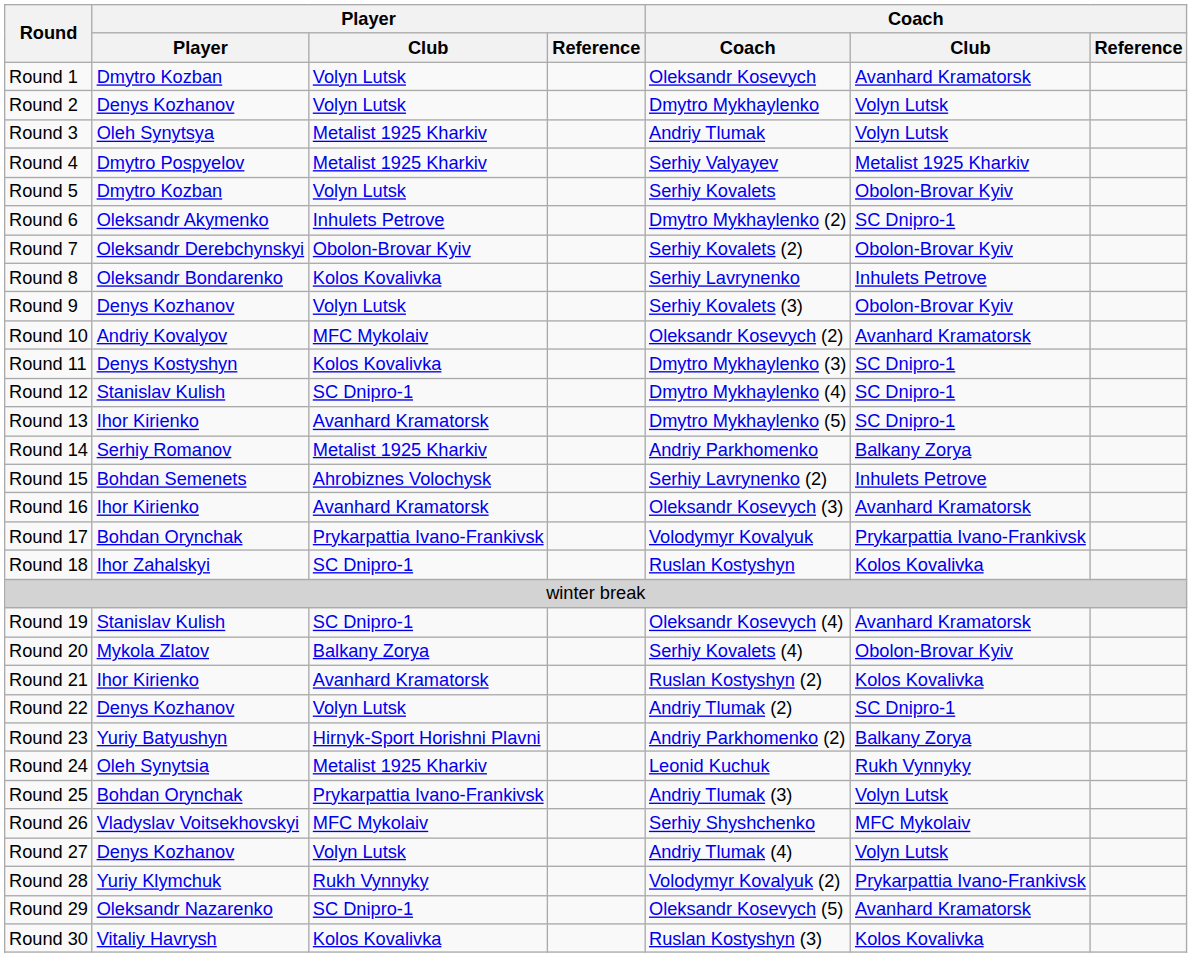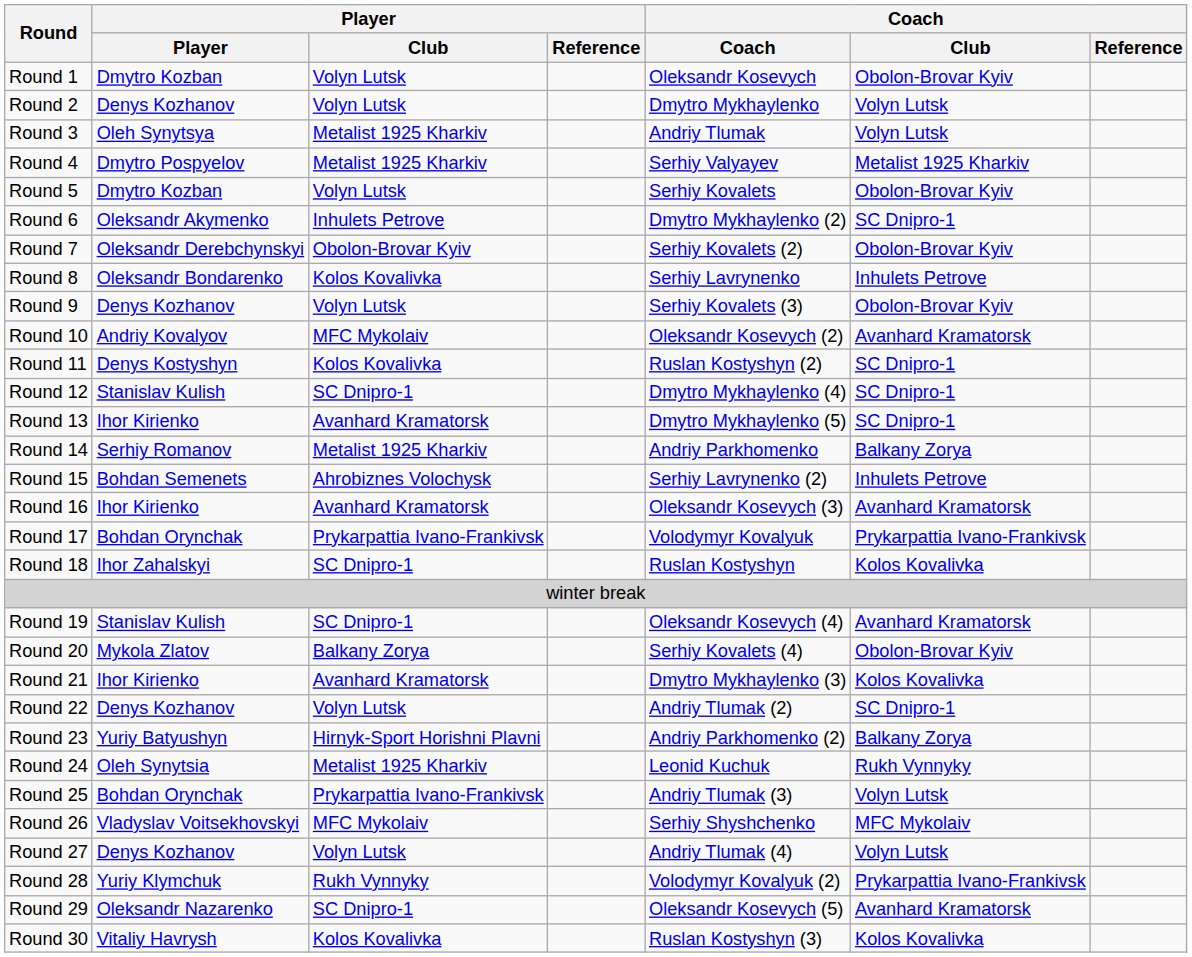 <table class="wikitable collapsible autocollapse" style="text-align:left; font-size:85%">
 <tr>
 <th rowspan="2">Round</th>
 <th colspan="3">Player</th>
 <th colspan="3">Coach</th>
 </tr>
 <tr>
 <th>Player</th>
 <th>Club</th>
 <th>Reference</th>
 <th>Coach</th>
 <th>Club</th>
 <th>Reference</th>
 </tr>
 <tr>
 <td>Round 1</td>
 <td> <a href='#'>Dmytro Kozban</a></td>
 <td><a href='#'>Volyn Lutsk</a></td>
 <td align=center></td>
 <td> <a href='#'>Oleksandr Kosevych</a></td>
-<td><a href='#'>Avanhard Kramatorsk</a></td>
+<td><a href='#'>Obolon-Brovar Kyiv</a></td>
 <td align=center></td>
 </tr>
 <tr>
 <td>Round 2</td>
 <td> <a href='#'>Denys Kozhanov</a></td>
 <td><a href='#'>Volyn Lutsk</a></td>
 <td align=center></td>
 <td> <a href='#'>Dmytro Mykhaylenko</a></td>
 <td><a href='#'>Volyn Lutsk</a></td>
 <td align=center></td>
 </tr>
 <tr>
 <td>Round 3</td>
 <td> <a href='#'>Oleh Synytsya</a></td>
 <td><a href='#'>Metalist 1925 Kharkiv</a></td>
 <td align=center></td>
 <td> <a href='#'>Andriy Tlumak</a></td>
 <td><a href='#'>Volyn Lutsk</a></td>
 <td align=center></td>
 </tr>
 <tr>
 <td>Round 4</td>
 <td> <a href='#'>Dmytro Pospyelov</a></td>
 <td><a href='#'>Metalist 1925 Kharkiv</a></td>
 <td align=center></td>
 <td> <a href='#'>Serhiy Valyayev</a></td>
 <td><a href='#'>Metalist 1925 Kharkiv</a></td>
 <td align=center></td>
 </tr>
 <tr>
 <td>Round 5</td>
 <td> <a href='#'>Dmytro Kozban</a></td>
 <td><a href='#'>Volyn Lutsk</a></td>
 <td align=center></td>
 <td> <a href='#'>Serhiy Kovalets</a></td>
 <td><a href='#'>Obolon-Brovar Kyiv</a></td>
 <td align=center></td>
 </tr>
 <tr>
 <td>Round 6</td>
 <td> <a href='#'>Oleksandr Akymenko</a></td>
 <td><a href='#'>Inhulets Petrove</a></td>
 <td align=center></td>
 <td> <a href='#'>Dmytro Mykhaylenko</a> (2)</td>
 <td><a href='#'>SC Dnipro-1</a></td>
 <td align=center></td>
 </tr>
 <tr>
 <td>Round 7</td>
 <td> <a href='#'>Oleksandr Derebchynskyi</a></td>
 <td><a href='#'>Obolon-Brovar Kyiv</a></td>
 <td align=center></td>
 <td> <a href='#'>Serhiy Kovalets</a> (2)</td>
 <td><a href='#'>Obolon-Brovar Kyiv</a></td>
 <td align=center></td>
 </tr>
 <tr>
 <td>Round 8</td>
 <td> <a href='#'>Oleksandr Bondarenko</a></td>
 <td><a href='#'>Kolos Kovalivka</a></td>
 <td align=center></td>
 <td> <a href='#'>Serhiy Lavrynenko</a></td>
 <td><a href='#'>Inhulets Petrove</a></td>
 <td align=center></td>
 </tr>
 <tr>
 <td>Round 9</td>
 <td> <a href='#'>Denys Kozhanov</a></td>
 <td><a href='#'>Volyn Lutsk</a></td>
 <td align=center></td>
 <td> <a href='#'>Serhiy Kovalets</a> (3)</td>
 <td><a href='#'>Obolon-Brovar Kyiv</a></td>
 <td align=center></td>
 </tr>
 <tr>
 <td>Round 10</td>
 <td> <a href='#'>Andriy Kovalyov</a></td>
 <td><a href='#'>MFC Mykolaiv</a></td>
 <td align=center></td>
 <td> <a href='#'>Oleksandr Kosevych</a> (2)</td>
 <td><a href='#'>Avanhard Kramatorsk</a></td>
 <td align=center></td>
 </tr>
 <tr>
 <td>Round 11</td>
 <td> <a href='#'>Denys Kostyshyn</a></td>
 <td><a href='#'>Kolos Kovalivka</a></td>
 <td align=center></td>
-<td> <a href='#'>Dmytro Mykhaylenko</a> (3)</td>
+<td> <a href='#'>Ruslan Kostyshyn</a> (2)</td>
 <td><a href='#'>SC Dnipro-1</a></td>
 <td align=center></td>
 </tr>
 <tr>
 <td>Round 12</td>
 <td> <a href='#'>Stanislav Kulish</a></td>
 <td><a href='#'>SC Dnipro-1</a></td>
 <td align=center></td>
 <td> <a href='#'>Dmytro Mykhaylenko</a> (4)</td>
 <td><a href='#'>SC Dnipro-1</a></td>
 <td align=center></td>
 </tr>
 <tr>
 <td>Round 13</td>
 <td> <a href='#'>Ihor Kirienko</a></td>
 <td><a href='#'>Avanhard Kramatorsk</a></td>
 <td align=center></td>
 <td> <a href='#'>Dmytro Mykhaylenko</a> (5)</td>
 <td><a href='#'>SC Dnipro-1</a></td>
 <td align=center></td>
 </tr>
 <tr>
 <td>Round 14</td>
 <td> <a href='#'>Serhiy Romanov</a></td>
 <td><a href='#'>Metalist 1925 Kharkiv</a></td>
 <td align=center></td>
 <td> <a href='#'>Andriy Parkhomenko</a></td>
 <td><a href='#'>Balkany Zorya</a></td>
 <td align=center></td>
 </tr>
 <tr>
 <td>Round 15</td>
 <td> <a href='#'>Bohdan Semenets</a></td>
 <td><a href='#'>Ahrobiznes Volochysk</a></td>
 <td align=center></td>
 <td> <a href='#'>Serhiy Lavrynenko</a> (2)</td>
 <td><a href='#'>Inhulets Petrove</a></td>
 <td align=center></td>
 </tr>
 <tr>
 <td>Round 16</td>
 <td> <a href='#'>Ihor Kirienko</a></td>
 <td><a href='#'>Avanhard Kramatorsk</a></td>
 <td align=center></td>
 <td> <a href='#'>Oleksandr Kosevych</a> (3)</td>
 <td><a href='#'>Avanhard Kramatorsk</a></td>
 <td align=center></td>
 </tr>
 <tr>
 <td>Round 17</td>
 <td> <a href='#'>Bohdan Orynchak</a></td>
 <td><a href='#'>Prykarpattia Ivano-Frankivsk</a></td>
 <td align=center></td>
 <td> <a href='#'>Volodymyr Kovalyuk</a></td>
 <td><a href='#'>Prykarpattia Ivano-Frankivsk</a></td>
 <td align=center></td>
 </tr>
 <tr>
 <td>Round 18</td>
 <td> <a href='#'>Ihor Zahalskyi</a></td>
 <td><a href='#'>SC Dnipro-1</a></td>
 <td align=center></td>
 <td> <a href='#'>Ruslan Kostyshyn</a></td>
 <td><a href='#'>Kolos Kovalivka</a></td>
 <td align=center></td>
 </tr>
 <tr>
 <td colspan=7 align=center bgcolor=lightgrey>winter break</td>
 </tr>
 <tr>
 <td>Round 19</td>
 <td> <a href='#'>Stanislav Kulish</a></td>
 <td><a href='#'>SC Dnipro-1</a></td>
 <td align=center></td>
 <td> <a href='#'>Oleksandr Kosevych</a> (4)</td>
 <td><a href='#'>Avanhard Kramatorsk</a></td>
 <td align=center></td>
 </tr>
 <tr>
 <td>Round 20</td>
 <td> <a href='#'>Mykola Zlatov</a></td>
 <td><a href='#'>Balkany Zorya</a></td>
 <td align=center></td>
 <td> <a href='#'>Serhiy Kovalets</a> (4)</td>
 <td><a href='#'>Obolon-Brovar Kyiv</a></td>
 <td align=center></td>
 </tr>
 <tr>
 <td>Round 21</td>
 <td> <a href='#'>Ihor Kirienko</a></td>
 <td><a href='#'>Avanhard Kramatorsk</a></td>
 <td align=center></td>
-<td> <a href='#'>Ruslan Kostyshyn</a> (2)</td>
+<td> <a href='#'>Dmytro Mykhaylenko</a> (3)</td>
 <td><a href='#'>Kolos Kovalivka</a></td>
 <td align=center></td>
 </tr>
 <tr>
 <td>Round 22</td>
 <td> <a href='#'>Denys Kozhanov</a></td>
 <td><a href='#'>Volyn Lutsk</a></td>
 <td align=center></td>
 <td> <a href='#'>Andriy Tlumak</a> (2)</td>
 <td><a href='#'>SC Dnipro-1</a></td>
 <td align=center></td>
 </tr>
 <tr>
 <td>Round 23</td>
 <td> <a href='#'>Yuriy Batyushyn</a></td>
 <td><a href='#'>Hirnyk-Sport Horishni Plavni</a></td>
 <td align=center></td>
 <td> <a href='#'>Andriy Parkhomenko</a> (2)</td>
 <td><a href='#'>Balkany Zorya</a></td>
 <td align=center></td>
 </tr>
 <tr>
 <td>Round 24</td>
 <td> <a href='#'>Oleh Synytsia</a></td>
 <td><a href='#'>Metalist 1925 Kharkiv</a></td>
 <td align=center></td>
 <td> <a href='#'>Leonid Kuchuk</a></td>
 <td><a href='#'>Rukh Vynnyky</a></td>
 <td align=center></td>
 </tr>
 <tr>
 <td>Round 25</td>
 <td> <a href='#'>Bohdan Orynchak</a></td>
 <td><a href='#'>Prykarpattia Ivano-Frankivsk</a></td>
 <td align=center></td>
 <td> <a href='#'>Andriy Tlumak</a> (3)</td>
 <td><a href='#'>Volyn Lutsk</a></td>
 <td align=center></td>
 </tr>
 <tr>
 <td>Round 26</td>
 <td> <a href='#'>Vladyslav Voitsekhovskyi</a></td>
 <td><a href='#'>MFC Mykolaiv</a></td>
 <td align=center></td>
 <td> <a href='#'>Serhiy Shyshchenko</a></td>
 <td><a href='#'>MFC Mykolaiv</a></td>
 <td align=center></td>
 </tr>
 <tr>
 <td>Round 27</td>
 <td> <a href='#'>Denys Kozhanov</a></td>
 <td><a href='#'>Volyn Lutsk</a></td>
 <td align=center></td>
 <td> <a href='#'>Andriy Tlumak</a> (4)</td>
 <td><a href='#'>Volyn Lutsk</a></td>
 <td align=center></td>
 </tr>
 <tr>
 <td>Round 28</td>
 <td> <a href='#'>Yuriy Klymchuk</a></td>
 <td><a href='#'>Rukh Vynnyky</a></td>
 <td align=center></td>
 <td> <a href='#'>Volodymyr Kovalyuk</a> (2)</td>
 <td><a href='#'>Prykarpattia Ivano-Frankivsk</a></td>
 <td align=center></td>
 </tr>
 <tr>
 <td>Round 29</td>
 <td> <a href='#'>Oleksandr Nazarenko</a></td>
 <td><a href='#'>SC Dnipro-1</a></td>
 <td align=center></td>
 <td> <a href='#'>Oleksandr Kosevych</a> (5)</td>
 <td><a href='#'>Avanhard Kramatorsk</a></td>
 <td align=center></td>
 </tr>
 <tr>
 <td>Round 30</td>
 <td> <a href='#'>Vitaliy Havrysh</a></td>
 <td><a href='#'>Kolos Kovalivka</a></td>
 <td align=center></td>
 <td> <a href='#'>Ruslan Kostyshyn</a> (3)</td>
 <td><a href='#'>Kolos Kovalivka</a></td>
 <td align=center></td>
 </tr>
 </table>
